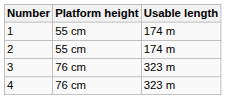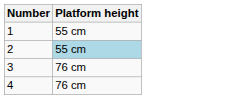 <table class="wikitable">
 <tr>
 <th>Number</th>
 <th>Platform height</th>
-<th>Usable length</th>
 </tr>
 <tr>
 <td>1</td>
 <td>55 cm</td>
-<td>174 m</td>
 </tr>
 <tr>
 <td>2</td>
-<td>55 cm</td>
-<td>174 m</td>
+<td style="background: lightblue;">55 cm</td>
 </tr>
 <tr>
 <td>3</td>
 <td>76 cm</td>
-<td>323 m</td>
 </tr>
 <tr>
 <td>4</td>
 <td>76 cm</td>
-<td>323 m</td>
 </tr>
 </table>
